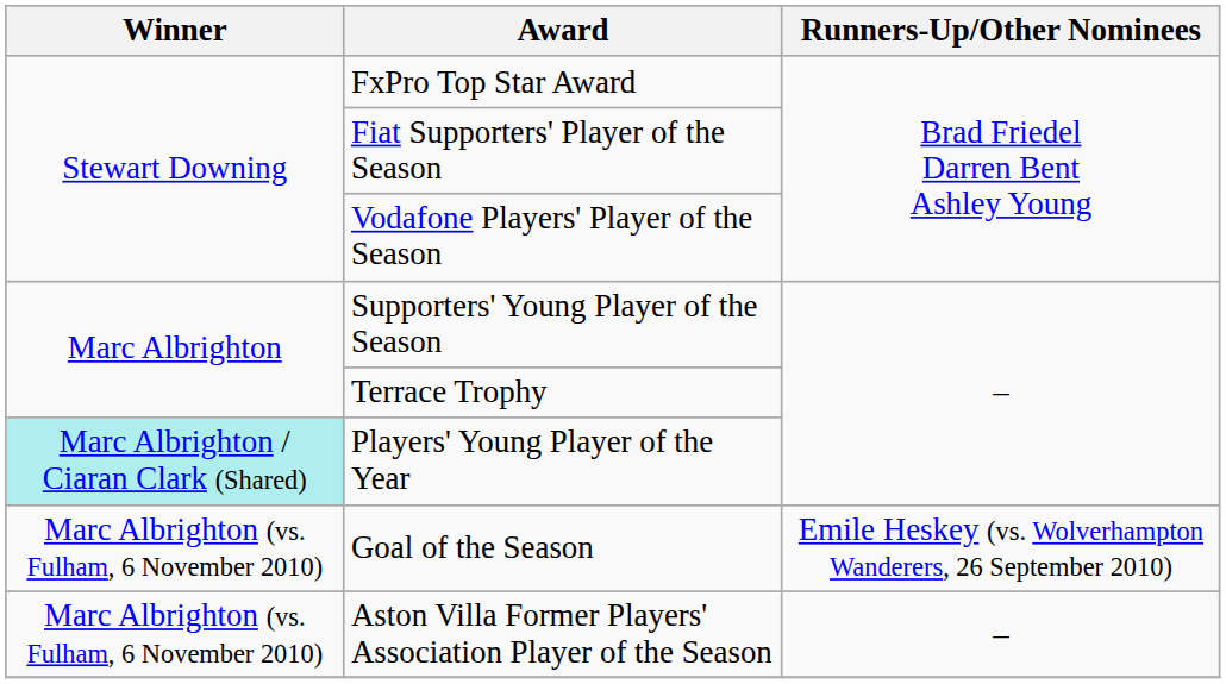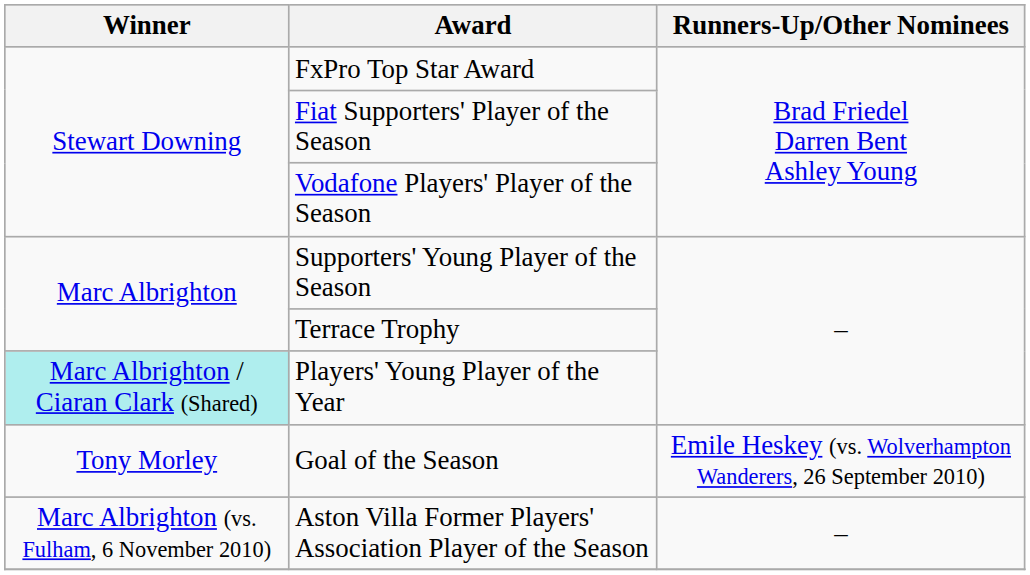 <table class="wikitable">
 <tr>
 <th>Winner</th>
 <th>Award</th>
 <th>Runners-Up/Other Nominees</th>
 </tr>
 <tr>
 <td rowspan="3" align="center"> <a href='#'>Stewart Downing</a></td>
 <td>FxPro Top Star Award</td>
 <td rowspan="3" align="center"> <a href='#'>Brad Friedel</a> <br>  <a href='#'>Darren Bent</a> <br>  <a href='#'>Ashley Young</a></td>
 </tr>
 <tr>
 <td><a href='#'>Fiat</a> Supporters' Player of the Season</td>
 </tr>
 <tr>
 <td><a href='#'>Vodafone</a> Players' Player of the Season</td>
 </tr>
 <tr>
 <td rowspan="2" align="center"> <a href='#'>Marc Albrighton</a></td>
 <td>Supporters' Young Player of the Season</td>
 <td rowspan="3" align="center"><em>–</em></td>
 </tr>
 <tr>
 <td>Terrace Trophy</td>
 </tr>
 <tr>
 <td align="center" style="background: paleturquoise;"> <a href='#'>Marc Albrighton</a> /  <a href='#'>Ciaran Clark</a> <small>(Shared)</small></td>
 <td>Players' Young Player of the Year</td>
 </tr>
 <tr>
-<td align="center"> <a href='#'>Marc Albrighton</a> <small>(vs. <a href='#'>Fulham</a>, 6 November 2010)</small></td>
+<td align="center"> <a href='#'>Tony Morley</a></td>
 <td>Goal of the Season</td>
 <td align="center"> <a href='#'>Emile Heskey</a> <small>(vs. <a href='#'>Wolverhampton Wanderers</a>, 26 September 2010)</small></td>
 </tr>
 <tr>
 <td align="center"> <a href='#'>Marc Albrighton</a> <small>(vs. <a href='#'>Fulham</a>, 6 November 2010)</small></td>
 <td>Aston Villa Former Players' Association Player of the Season</td>
 <td align="center">–</td>
 </tr>
 <tr>
 </tr>
 </table>
